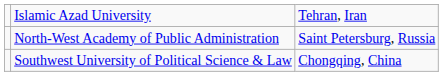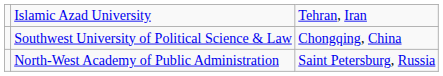 <table class="wikitable">
 <tr>
 <td></td>
 <td> <a href='#'>Islamic Azad University</a></td>
 <td><a href='#'>Tehran</a>, <a href='#'>Iran</a></td>
 </tr>
 <tr>
 <td></td>
+<td> <a href='#'>Southwest University of Political Science & Law</a></td>
+<td><a href='#'>Chongqing</a>, <a href='#'>China</a></td>
+</tr>
+<tr>
+<td></td>
 <td> <a href='#'>North-West Academy of Public Administration</a></td>
 <td><a href='#'>Saint Petersburg</a>, <a href='#'>Russia</a></td>
 </tr>
-<tr>
-<td></td>
-<td> <a href='#'>Southwest University of Political Science & Law</a></td>
-<td><a href='#'>Chongqing</a>, <a href='#'>China</a></td>
-</tr>
 </table>
